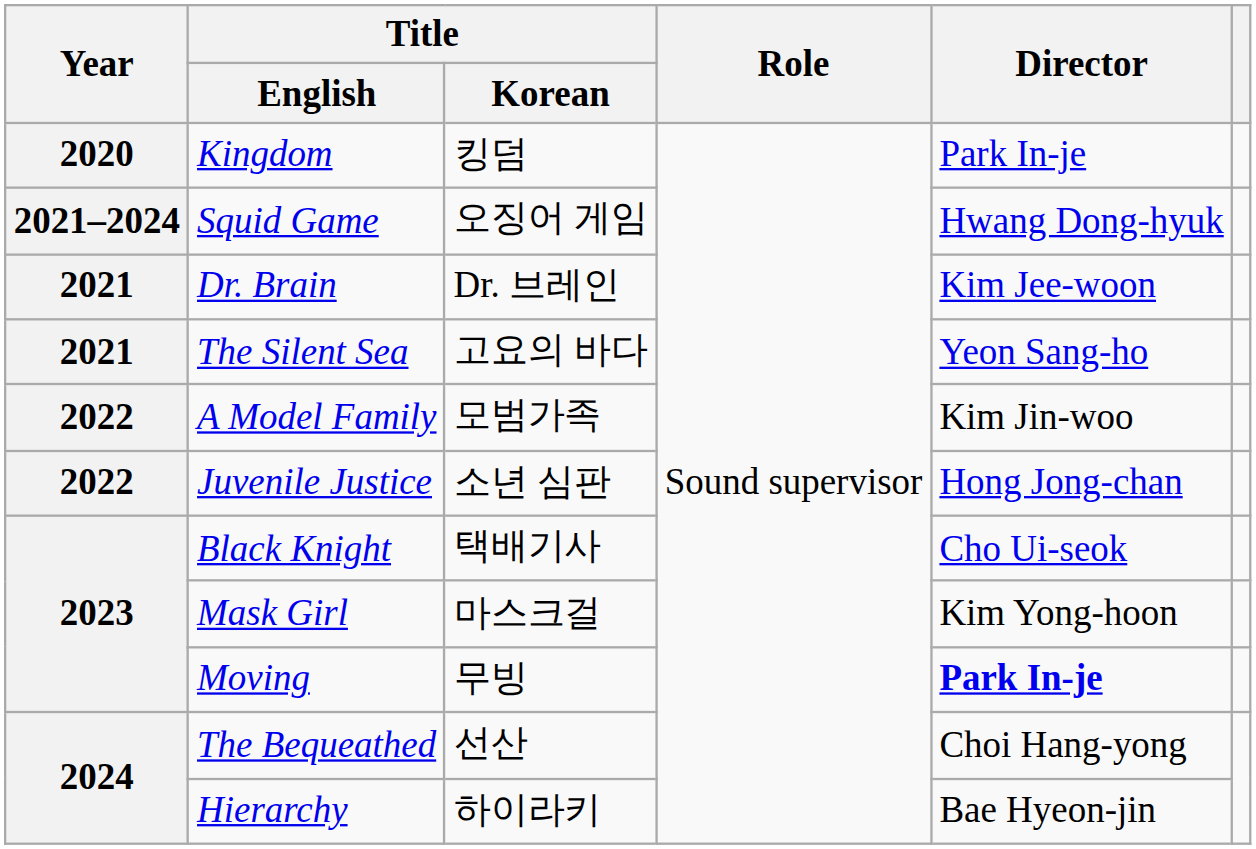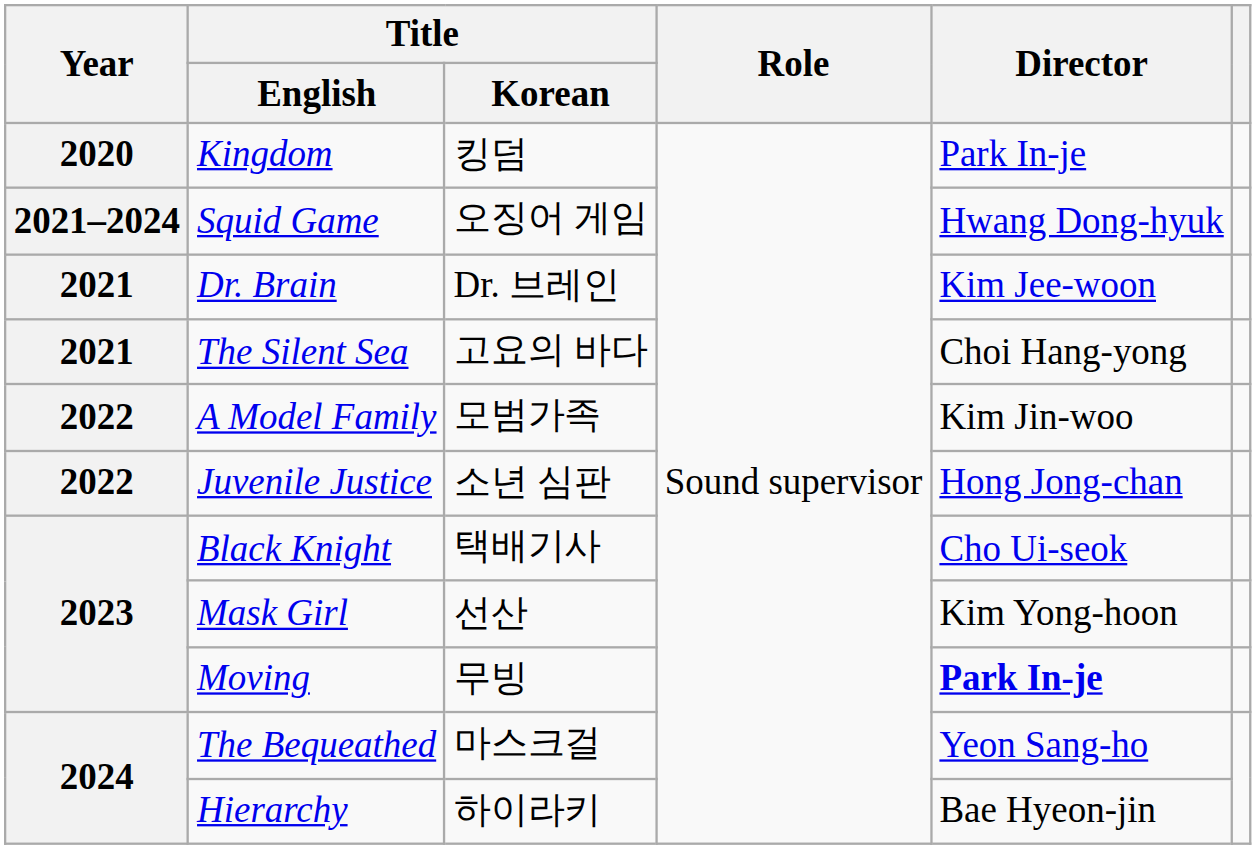 <table class="wikitable plainrowheaders sortable" style="clear:none; font-size:100%; padding:0 auto">
 <tr>
 <th rowspan="2" scope="col">Year</th>
 <th colspan="2" scope="col">Title</th>
 <th rowspan="2" scope="col">Role</th>
 <th rowspan="2" scope="col">Director</th>
 <th rowspan="2" scope="col" class="unsortable"></th>
 </tr>
 <tr>
 <th>English</th>
 <th>Korean</th>
 </tr>
 <tr>
 <th scope="row">2020</th>
 <td><em><a href='#'>Kingdom</a></em></td>
 <td>킹덤</td>
 <td rowspan="11">Sound supervisor</td>
 <td><a href='#'>Park In-je</a></td>
 <td></td>
 </tr>
 <tr>
 <th scope="row">2021–2024</th>
 <td><em><a href='#'>Squid Game</a></em></td>
 <td>오징어 게임</td>
 <td><a href='#'>Hwang Dong-hyuk</a></td>
 <td></td>
 </tr>
 <tr>
 <th scope="row">2021</th>
 <td><em><a href='#'>Dr. Brain</a></em></td>
 <td>Dr. 브레인</td>
 <td><a href='#'>Kim Jee-woon</a></td>
 <td></td>
 </tr>
 <tr>
 <th scope="row">2021</th>
 <td><em><a href='#'>The Silent Sea</a></em></td>
 <td>고요의 바다</td>
-<td><a href='#'>Yeon Sang-ho</a></td>
+<td>Choi Hang-yong</td>
 <td></td>
 </tr>
 <tr>
 <th scope="row">2022</th>
 <td><em><a href='#'>A Model Family</a></em></td>
 <td>모범가족</td>
 <td>Kim Jin-woo</td>
 <td></td>
 </tr>
 <tr>
 <th scope="row">2022</th>
 <td><em><a href='#'>Juvenile Justice</a></em></td>
 <td>소년 심판</td>
 <td><a href='#'>Hong Jong-chan</a></td>
 <td></td>
 </tr>
 <tr>
 <th scope="row" rowspan="3">2023</th>
 <td><em><a href='#'>Black Knight</a></em></td>
 <td>택배기사</td>
 <td><a href='#'>Cho Ui-seok</a></td>
 <td></td>
 </tr>
 <tr>
 <td><em><a href='#'>Mask Girl</a></em></td>
-<td>마스크걸</td>
+<td>선산</td>
 <td>Kim Yong-hoon</td>
 <td></td>
 </tr>
 <tr>
 <td><em><a href='#'>Moving</a></em></td>
 <td>무빙</td>
 <td><strong><a href='#'>Park In-je</a></strong></td>
 <td></td>
 </tr>
 <tr>
 <th scope="row" rowspan="2">2024</th>
 <td><em><a href='#'>The Bequeathed</a></em></td>
-<td>선산</td>
-<td>Choi Hang-yong</td>
+<td>마스크걸</td>
+<td><a href='#'>Yeon Sang-ho</a></td>
 <td rowspan="2"></td>
 </tr>
 <tr>
 <td><em><a href='#'>Hierarchy</a></em></td>
 <td>하이라키</td>
 <td>Bae Hyeon-jin</td>
 </tr>
 </table>
